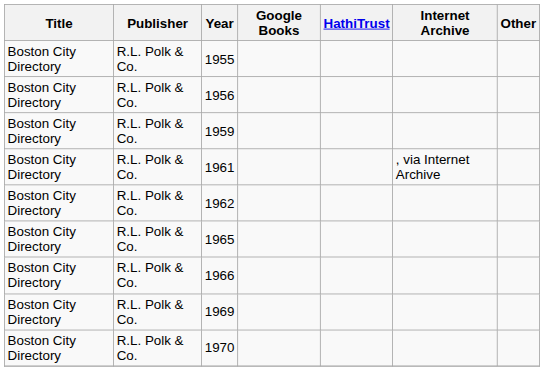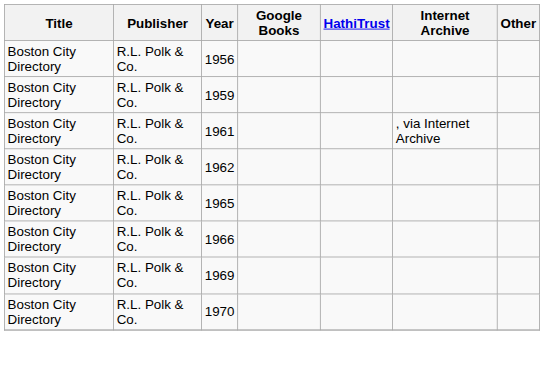 <table class="wikitable" style="font-size: 95%;">
 <tr>
 <th>Title</th>
 <th>Publisher</th>
 <th>Year</th>
 <th>Google Books</th>
 <th><a href='#'>HathiTrust</a></th>
 <th>Internet Archive</th>
 <th>Other</th>
-</tr>
-<tr>
-<td>Boston City Directory</td>
-<td>R.L. Polk & Co.</td>
-<td>1955</td>
-<td></td>
-<td></td>
-<td></td>
-<td></td>
 </tr>
 <tr>
 <td>Boston City Directory</td>
 <td>R.L. Polk & Co.</td>
 <td>1956</td>
 <td></td>
 <td></td>
 <td></td>
 <td></td>
 </tr>
 <tr>
 <td>Boston City Directory</td>
 <td>R.L. Polk & Co.</td>
 <td>1959</td>
 <td></td>
 <td></td>
 <td></td>
 <td></td>
 </tr>
 <tr>
 <td>Boston City Directory</td>
 <td>R.L. Polk & Co.</td>
 <td>1961</td>
 <td></td>
 <td></td>
 <td>,  via Internet Archive</td>
 <td></td>
 </tr>
 <tr>
 <td>Boston City Directory</td>
 <td>R.L. Polk & Co.</td>
 <td>1962</td>
 <td></td>
 <td></td>
 <td></td>
 <td></td>
 </tr>
 <tr>
 <td>Boston City Directory</td>
 <td>R.L. Polk & Co.</td>
 <td>1965</td>
 <td></td>
 <td></td>
 <td></td>
 <td></td>
 </tr>
 <tr>
 <td>Boston City Directory</td>
 <td>R.L. Polk & Co.</td>
 <td>1966</td>
 <td></td>
 <td></td>
 <td></td>
 <td></td>
 </tr>
 <tr>
 <td>Boston City Directory</td>
 <td>R.L. Polk & Co.</td>
 <td>1969</td>
 <td></td>
 <td></td>
 <td></td>
 <td></td>
 </tr>
 <tr>
 <td>Boston City Directory</td>
 <td>R.L. Polk & Co.</td>
 <td>1970</td>
 <td></td>
 <td></td>
 <td></td>
 <td></td>
 </tr>
 <tr>
 </tr>
 </table>
